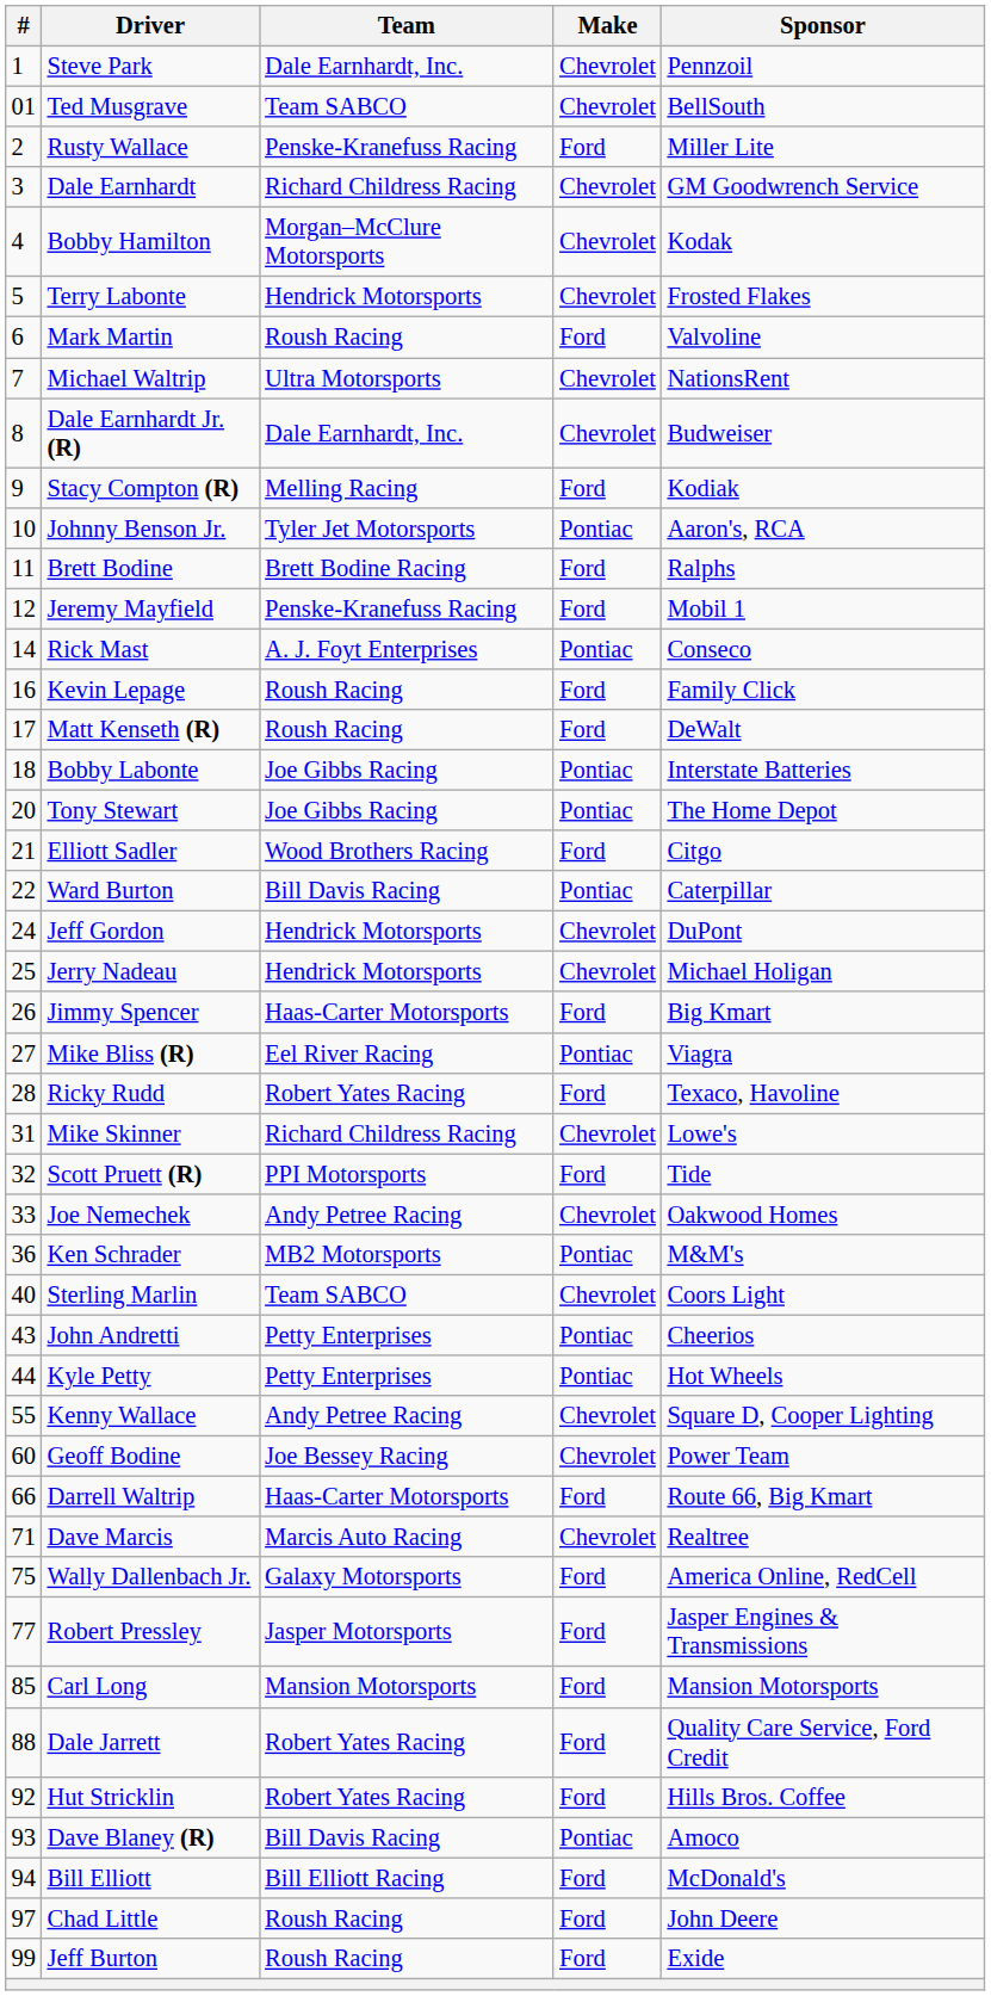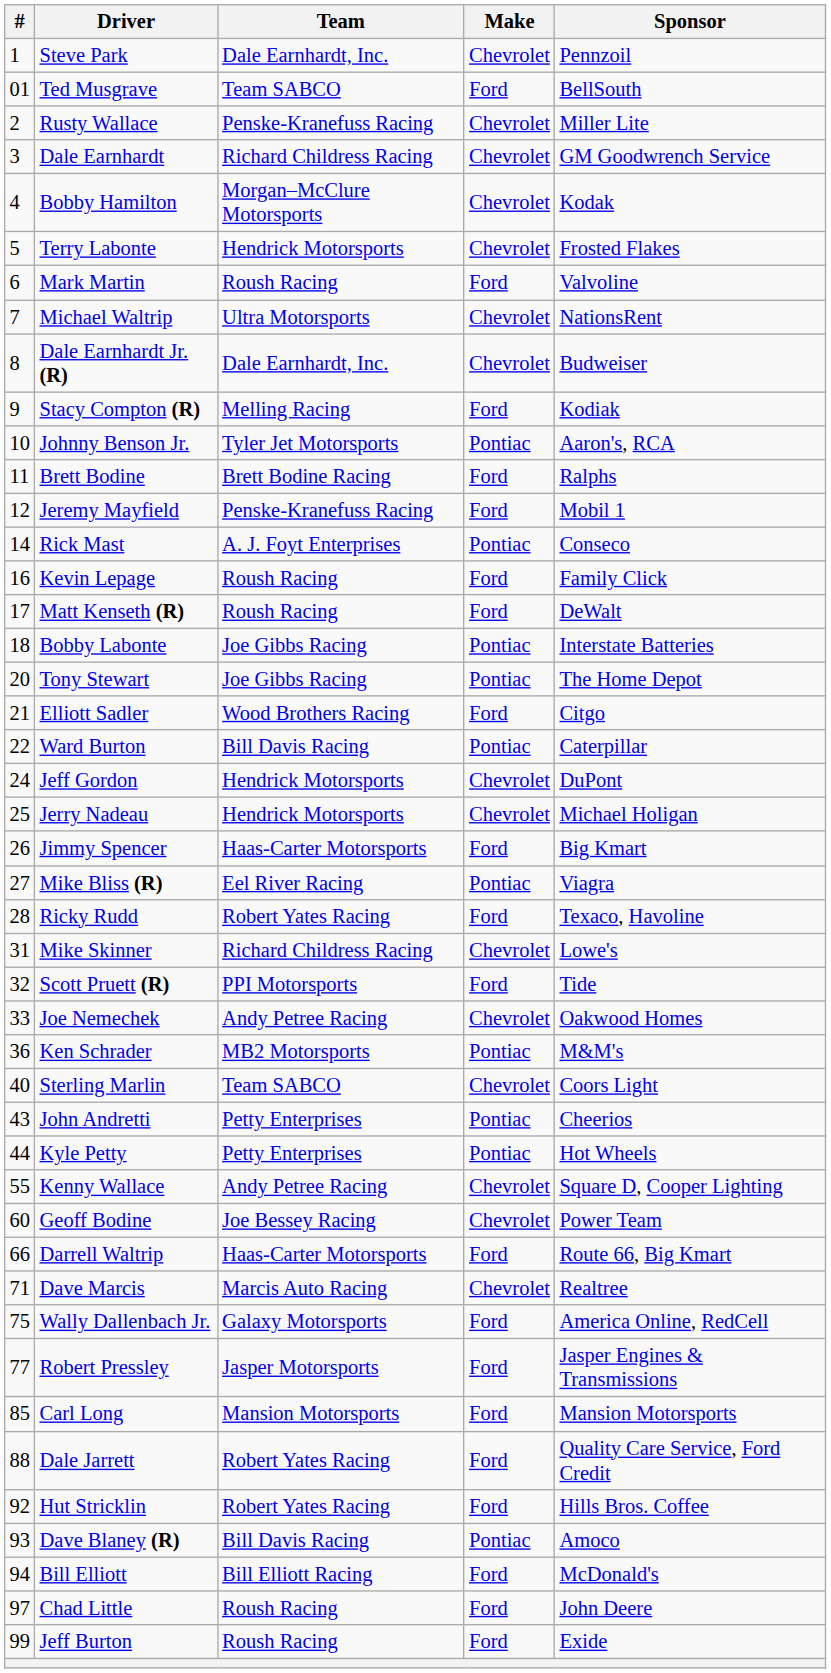 <table class="wikitable" style="font-size:95%">
 <tr>
 <th>#</th>
 <th>Driver</th>
 <th>Team</th>
 <th>Make</th>
 <th>Sponsor</th>
 </tr>
 <tr>
 <td>1</td>
 <td><a href='#'>Steve Park</a></td>
 <td><a href='#'>Dale Earnhardt, Inc.</a></td>
 <td><a href='#'>Chevrolet</a></td>
 <td><a href='#'>Pennzoil</a></td>
 </tr>
 <tr>
 <td>01</td>
 <td><a href='#'>Ted Musgrave</a></td>
 <td><a href='#'>Team SABCO</a></td>
-<td><a href='#'>Chevrolet</a></td>
+<td><a href='#'>Ford</a></td>
 <td><a href='#'>BellSouth</a></td>
 </tr>
 <tr>
 <td>2</td>
 <td><a href='#'>Rusty Wallace</a></td>
 <td><a href='#'>Penske-Kranefuss Racing</a></td>
-<td><a href='#'>Ford</a></td>
+<td><a href='#'>Chevrolet</a></td>
 <td><a href='#'>Miller Lite</a></td>
 </tr>
 <tr>
 <td>3</td>
 <td><a href='#'>Dale Earnhardt</a></td>
 <td><a href='#'>Richard Childress Racing</a></td>
 <td><a href='#'>Chevrolet</a></td>
 <td><a href='#'>GM Goodwrench Service</a></td>
 </tr>
 <tr>
 <td>4</td>
 <td><a href='#'>Bobby Hamilton</a></td>
 <td><a href='#'>Morgan–McClure Motorsports</a></td>
 <td><a href='#'>Chevrolet</a></td>
 <td><a href='#'>Kodak</a></td>
 </tr>
 <tr>
 <td>5</td>
 <td><a href='#'>Terry Labonte</a></td>
 <td><a href='#'>Hendrick Motorsports</a></td>
 <td><a href='#'>Chevrolet</a></td>
 <td><a href='#'>Frosted Flakes</a></td>
 </tr>
 <tr>
 <td>6</td>
 <td><a href='#'>Mark Martin</a></td>
 <td><a href='#'>Roush Racing</a></td>
 <td><a href='#'>Ford</a></td>
 <td><a href='#'>Valvoline</a></td>
 </tr>
 <tr>
 <td>7</td>
 <td><a href='#'>Michael Waltrip</a></td>
 <td><a href='#'>Ultra Motorsports</a></td>
 <td><a href='#'>Chevrolet</a></td>
 <td><a href='#'>NationsRent</a></td>
 </tr>
 <tr>
 <td>8</td>
 <td><a href='#'>Dale Earnhardt Jr.</a> <strong>(R)</strong></td>
 <td><a href='#'>Dale Earnhardt, Inc.</a></td>
 <td><a href='#'>Chevrolet</a></td>
 <td><a href='#'>Budweiser</a></td>
 </tr>
 <tr>
 <td>9</td>
 <td><a href='#'>Stacy Compton</a> <strong>(R)</strong></td>
 <td><a href='#'>Melling Racing</a></td>
 <td><a href='#'>Ford</a></td>
 <td><a href='#'>Kodiak</a></td>
 </tr>
 <tr>
 <td>10</td>
 <td><a href='#'>Johnny Benson Jr.</a></td>
 <td><a href='#'>Tyler Jet Motorsports</a></td>
 <td><a href='#'>Pontiac</a></td>
 <td><a href='#'>Aaron's</a>, <a href='#'>RCA</a></td>
 </tr>
 <tr>
 <td>11</td>
 <td><a href='#'>Brett Bodine</a></td>
 <td><a href='#'>Brett Bodine Racing</a></td>
 <td><a href='#'>Ford</a></td>
 <td><a href='#'>Ralphs</a></td>
 </tr>
 <tr>
 <td>12</td>
 <td><a href='#'>Jeremy Mayfield</a></td>
 <td><a href='#'>Penske-Kranefuss Racing</a></td>
 <td><a href='#'>Ford</a></td>
 <td><a href='#'>Mobil 1</a></td>
 </tr>
 <tr>
 <td>14</td>
 <td><a href='#'>Rick Mast</a></td>
 <td><a href='#'>A. J. Foyt Enterprises</a></td>
 <td><a href='#'>Pontiac</a></td>
 <td><a href='#'>Conseco</a></td>
 </tr>
 <tr>
 <td>16</td>
 <td><a href='#'>Kevin Lepage</a></td>
 <td><a href='#'>Roush Racing</a></td>
 <td><a href='#'>Ford</a></td>
 <td><a href='#'>Family Click</a></td>
 </tr>
 <tr>
 <td>17</td>
 <td><a href='#'>Matt Kenseth</a> <strong>(R)</strong></td>
 <td><a href='#'>Roush Racing</a></td>
 <td><a href='#'>Ford</a></td>
 <td><a href='#'>DeWalt</a></td>
 </tr>
 <tr>
 <td>18</td>
 <td><a href='#'>Bobby Labonte</a></td>
 <td><a href='#'>Joe Gibbs Racing</a></td>
 <td><a href='#'>Pontiac</a></td>
 <td><a href='#'>Interstate Batteries</a></td>
 </tr>
 <tr>
 <td>20</td>
 <td><a href='#'>Tony Stewart</a></td>
 <td><a href='#'>Joe Gibbs Racing</a></td>
 <td><a href='#'>Pontiac</a></td>
 <td><a href='#'>The Home Depot</a></td>
 </tr>
 <tr>
 <td>21</td>
 <td><a href='#'>Elliott Sadler</a></td>
 <td><a href='#'>Wood Brothers Racing</a></td>
 <td><a href='#'>Ford</a></td>
 <td><a href='#'>Citgo</a></td>
 </tr>
 <tr>
 <td>22</td>
 <td><a href='#'>Ward Burton</a></td>
 <td><a href='#'>Bill Davis Racing</a></td>
 <td><a href='#'>Pontiac</a></td>
 <td><a href='#'>Caterpillar</a></td>
 </tr>
 <tr>
 <td>24</td>
 <td><a href='#'>Jeff Gordon</a></td>
 <td><a href='#'>Hendrick Motorsports</a></td>
 <td><a href='#'>Chevrolet</a></td>
 <td><a href='#'>DuPont</a></td>
 </tr>
 <tr>
 <td>25</td>
 <td><a href='#'>Jerry Nadeau</a></td>
 <td><a href='#'>Hendrick Motorsports</a></td>
 <td><a href='#'>Chevrolet</a></td>
 <td><a href='#'>Michael Holigan</a></td>
 </tr>
 <tr>
 <td>26</td>
 <td><a href='#'>Jimmy Spencer</a></td>
 <td><a href='#'>Haas-Carter Motorsports</a></td>
 <td><a href='#'>Ford</a></td>
 <td><a href='#'>Big Kmart</a></td>
 </tr>
 <tr>
 <td>27</td>
 <td><a href='#'>Mike Bliss</a> <strong>(R)</strong></td>
 <td><a href='#'>Eel River Racing</a></td>
 <td><a href='#'>Pontiac</a></td>
 <td><a href='#'>Viagra</a></td>
 </tr>
 <tr>
 <td>28</td>
 <td><a href='#'>Ricky Rudd</a></td>
 <td><a href='#'>Robert Yates Racing</a></td>
 <td><a href='#'>Ford</a></td>
 <td><a href='#'>Texaco</a>, <a href='#'>Havoline</a></td>
 </tr>
 <tr>
 <td>31</td>
 <td><a href='#'>Mike Skinner</a></td>
 <td><a href='#'>Richard Childress Racing</a></td>
 <td><a href='#'>Chevrolet</a></td>
 <td><a href='#'>Lowe's</a></td>
 </tr>
 <tr>
 <td>32</td>
 <td><a href='#'>Scott Pruett</a> <strong>(R)</strong></td>
 <td><a href='#'>PPI Motorsports</a></td>
 <td><a href='#'>Ford</a></td>
 <td><a href='#'>Tide</a></td>
 </tr>
 <tr>
 <td>33</td>
 <td><a href='#'>Joe Nemechek</a></td>
 <td><a href='#'>Andy Petree Racing</a></td>
 <td><a href='#'>Chevrolet</a></td>
 <td><a href='#'>Oakwood Homes</a></td>
 </tr>
 <tr>
 <td>36</td>
 <td><a href='#'>Ken Schrader</a></td>
 <td><a href='#'>MB2 Motorsports</a></td>
 <td><a href='#'>Pontiac</a></td>
 <td><a href='#'>M&M's</a></td>
 </tr>
 <tr>
 <td>40</td>
 <td><a href='#'>Sterling Marlin</a></td>
 <td><a href='#'>Team SABCO</a></td>
 <td><a href='#'>Chevrolet</a></td>
 <td><a href='#'>Coors Light</a></td>
 </tr>
 <tr>
 <td>43</td>
 <td><a href='#'>John Andretti</a></td>
 <td><a href='#'>Petty Enterprises</a></td>
 <td><a href='#'>Pontiac</a></td>
 <td><a href='#'>Cheerios</a></td>
 </tr>
 <tr>
 <td>44</td>
 <td><a href='#'>Kyle Petty</a></td>
 <td><a href='#'>Petty Enterprises</a></td>
 <td><a href='#'>Pontiac</a></td>
 <td><a href='#'>Hot Wheels</a></td>
 </tr>
 <tr>
 <td>55</td>
 <td><a href='#'>Kenny Wallace</a></td>
 <td><a href='#'>Andy Petree Racing</a></td>
 <td><a href='#'>Chevrolet</a></td>
 <td><a href='#'>Square D</a>, <a href='#'>Cooper Lighting</a></td>
 </tr>
 <tr>
 <td>60</td>
 <td><a href='#'>Geoff Bodine</a></td>
 <td><a href='#'>Joe Bessey Racing</a></td>
 <td><a href='#'>Chevrolet</a></td>
 <td><a href='#'>Power Team</a></td>
 </tr>
 <tr>
 <td>66</td>
 <td><a href='#'>Darrell Waltrip</a></td>
 <td><a href='#'>Haas-Carter Motorsports</a></td>
 <td><a href='#'>Ford</a></td>
 <td><a href='#'>Route 66</a>, <a href='#'>Big Kmart</a></td>
 </tr>
 <tr>
 <td>71</td>
 <td><a href='#'>Dave Marcis</a></td>
 <td><a href='#'>Marcis Auto Racing</a></td>
 <td><a href='#'>Chevrolet</a></td>
 <td><a href='#'>Realtree</a></td>
 </tr>
 <tr>
 <td>75</td>
 <td><a href='#'>Wally Dallenbach Jr.</a></td>
 <td><a href='#'>Galaxy Motorsports</a></td>
 <td><a href='#'>Ford</a></td>
 <td><a href='#'>America Online</a>, <a href='#'>RedCell</a></td>
 </tr>
 <tr>
 <td>77</td>
 <td><a href='#'>Robert Pressley</a></td>
 <td><a href='#'>Jasper Motorsports</a></td>
 <td><a href='#'>Ford</a></td>
 <td><a href='#'>Jasper Engines & Transmissions</a></td>
 </tr>
 <tr>
 <td>85</td>
 <td><a href='#'>Carl Long</a></td>
 <td><a href='#'>Mansion Motorsports</a></td>
 <td><a href='#'>Ford</a></td>
 <td><a href='#'>Mansion Motorsports</a></td>
 </tr>
 <tr>
 <td>88</td>
 <td><a href='#'>Dale Jarrett</a></td>
 <td><a href='#'>Robert Yates Racing</a></td>
 <td><a href='#'>Ford</a></td>
 <td><a href='#'>Quality Care Service</a>, <a href='#'>Ford Credit</a></td>
 </tr>
 <tr>
 <td>92</td>
 <td><a href='#'>Hut Stricklin</a></td>
 <td><a href='#'>Robert Yates Racing</a></td>
 <td><a href='#'>Ford</a></td>
 <td><a href='#'>Hills Bros. Coffee</a></td>
 </tr>
 <tr>
 <td>93</td>
 <td><a href='#'>Dave Blaney</a> <strong>(R)</strong></td>
 <td><a href='#'>Bill Davis Racing</a></td>
 <td><a href='#'>Pontiac</a></td>
 <td><a href='#'>Amoco</a></td>
 </tr>
 <tr>
 <td>94</td>
 <td><a href='#'>Bill Elliott</a></td>
 <td><a href='#'>Bill Elliott Racing</a></td>
 <td><a href='#'>Ford</a></td>
 <td><a href='#'>McDonald's</a></td>
 </tr>
 <tr>
 <td>97</td>
 <td><a href='#'>Chad Little</a></td>
 <td><a href='#'>Roush Racing</a></td>
 <td><a href='#'>Ford</a></td>
 <td><a href='#'>John Deere</a></td>
 </tr>
 <tr>
 <td>99</td>
 <td><a href='#'>Jeff Burton</a></td>
 <td><a href='#'>Roush Racing</a></td>
 <td><a href='#'>Ford</a></td>
 <td><a href='#'>Exide</a></td>
 </tr>
 <tr>
 <th colspan="5"></th>
 </tr>
 </table>
